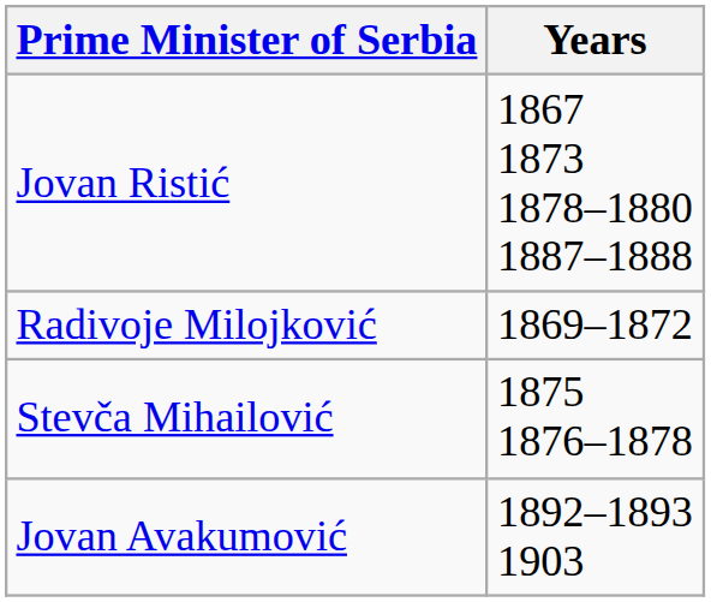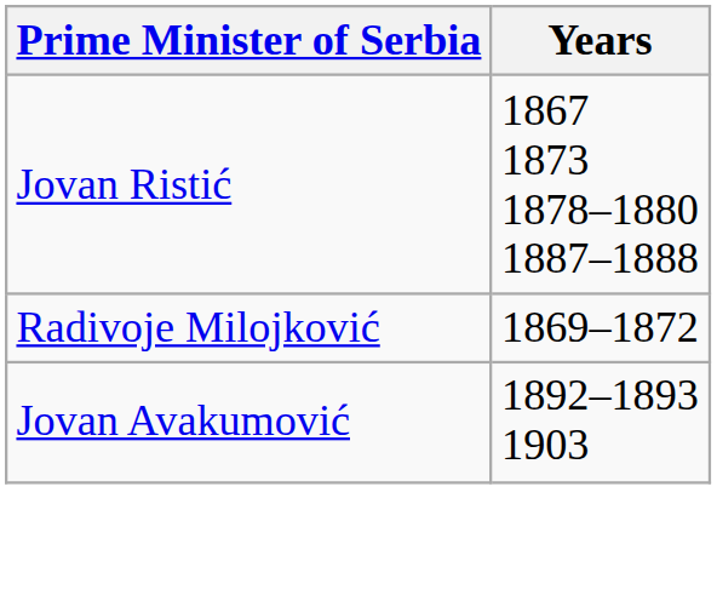 <table class=wikitable>
 <tr>
 <th><a href='#'>Prime Minister of Serbia</a></th>
 <th>Years</th>
 </tr>
 <tr>
 <td><a href='#'>Jovan Ristić</a></td>
 <td>1867<br>1873<br>1878–1880<br>1887–1888</td>
 </tr>
 <tr>
 <td><a href='#'>Radivoje Milojković</a></td>
 <td>1869–1872</td>
 </tr>
 <tr>
-<td><a href='#'>Stevča Mihailović</a></td>
-<td>1875<br>1876–1878</td>
-</tr>
-<tr>
 <td><a href='#'>Jovan Avakumović</a></td>
 <td>1892–1893<br>1903</td>
 </tr>
 </table>
